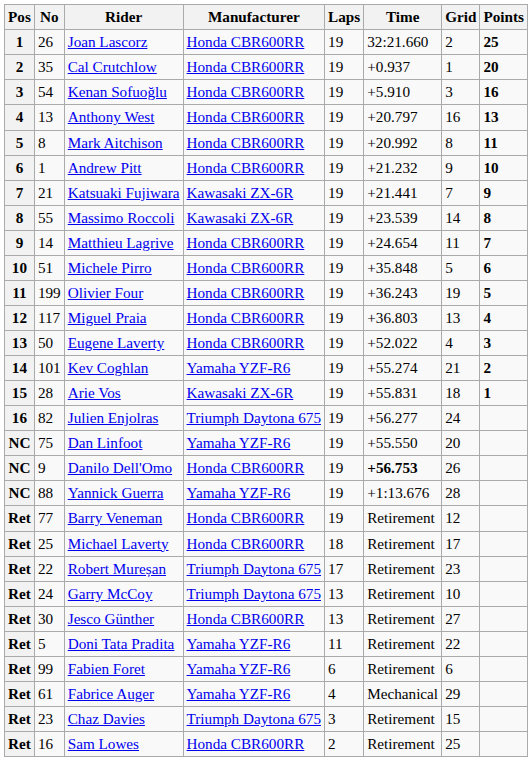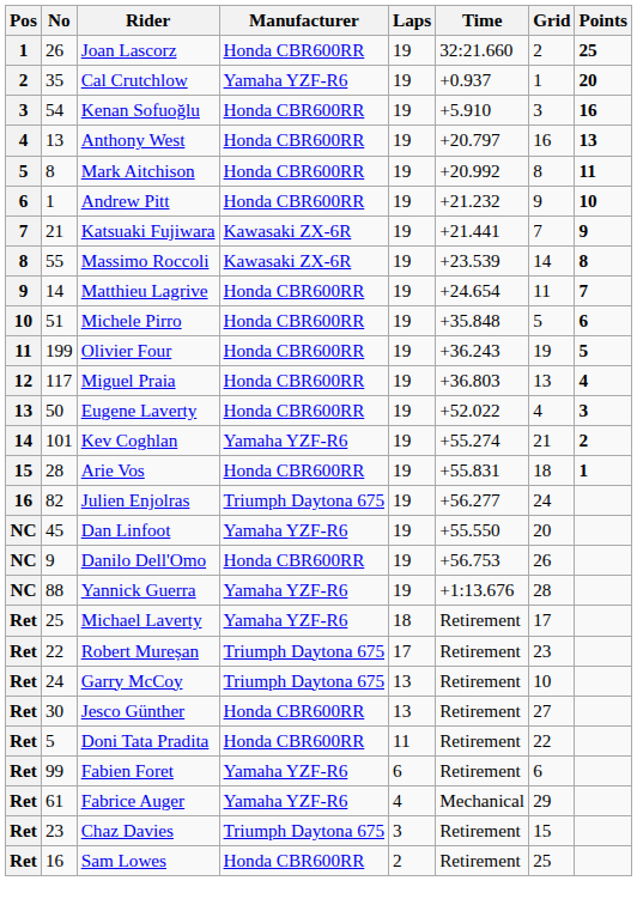 <table class="wikitable" style="font-size: 95%;">
 <tr>
 <th>Pos</th>
 <th>No</th>
 <th>Rider</th>
 <th>Manufacturer</th>
 <th>Laps</th>
 <th>Time</th>
 <th>Grid</th>
 <th>Points</th>
 </tr>
 <tr>
 <th>1</th>
 <td>26</td>
 <td> <a href='#'>Joan Lascorz</a></td>
 <td><a href='#'>Honda CBR600RR</a></td>
 <td>19</td>
 <td>32:21.660</td>
 <td>2</td>
 <td><strong>25</strong></td>
 </tr>
 <tr>
 <th>2</th>
 <td>35</td>
 <td> <a href='#'>Cal Crutchlow</a></td>
-<td><a href='#'>Honda CBR600RR</a></td>
+<td><a href='#'>Yamaha YZF-R6</a></td>
 <td>19</td>
 <td>+0.937</td>
 <td>1</td>
 <td><strong>20</strong></td>
 </tr>
 <tr>
 <th>3</th>
 <td>54</td>
 <td> <a href='#'>Kenan Sofuoğlu</a></td>
 <td><a href='#'>Honda CBR600RR</a></td>
 <td>19</td>
 <td>+5.910</td>
 <td>3</td>
 <td><strong>16</strong></td>
 </tr>
 <tr>
 <th>4</th>
 <td>13</td>
 <td> <a href='#'>Anthony West</a></td>
 <td><a href='#'>Honda CBR600RR</a></td>
 <td>19</td>
 <td>+20.797</td>
 <td>16</td>
 <td><strong>13</strong></td>
 </tr>
 <tr>
 <th>5</th>
 <td>8</td>
 <td> <a href='#'>Mark Aitchison</a></td>
 <td><a href='#'>Honda CBR600RR</a></td>
 <td>19</td>
 <td>+20.992</td>
 <td>8</td>
 <td><strong>11</strong></td>
 </tr>
 <tr>
 <th>6</th>
 <td>1</td>
 <td> <a href='#'>Andrew Pitt</a></td>
 <td><a href='#'>Honda CBR600RR</a></td>
 <td>19</td>
 <td>+21.232</td>
 <td>9</td>
 <td><strong>10</strong></td>
 </tr>
 <tr>
 <th>7</th>
 <td>21</td>
 <td> <a href='#'>Katsuaki Fujiwara</a></td>
 <td><a href='#'>Kawasaki ZX-6R</a></td>
 <td>19</td>
 <td>+21.441</td>
 <td>7</td>
 <td><strong>9</strong></td>
 </tr>
 <tr>
 <th>8</th>
 <td>55</td>
 <td> <a href='#'>Massimo Roccoli</a></td>
 <td><a href='#'>Kawasaki ZX-6R</a></td>
 <td>19</td>
 <td>+23.539</td>
 <td>14</td>
 <td><strong>8</strong></td>
 </tr>
 <tr>
 <th>9</th>
 <td>14</td>
 <td> <a href='#'>Matthieu Lagrive</a></td>
 <td><a href='#'>Honda CBR600RR</a></td>
 <td>19</td>
 <td>+24.654</td>
 <td>11</td>
 <td><strong>7</strong></td>
 </tr>
 <tr>
 <th>10</th>
 <td>51</td>
 <td> <a href='#'>Michele Pirro</a></td>
 <td><a href='#'>Honda CBR600RR</a></td>
 <td>19</td>
 <td>+35.848</td>
 <td>5</td>
 <td><strong>6</strong></td>
 </tr>
 <tr>
 <th>11</th>
 <td>199</td>
 <td> <a href='#'>Olivier Four</a></td>
 <td><a href='#'>Honda CBR600RR</a></td>
 <td>19</td>
 <td>+36.243</td>
 <td>19</td>
 <td><strong>5</strong></td>
 </tr>
 <tr>
 <th>12</th>
 <td>117</td>
 <td> <a href='#'>Miguel Praia</a></td>
 <td><a href='#'>Honda CBR600RR</a></td>
 <td>19</td>
 <td>+36.803</td>
 <td>13</td>
 <td><strong>4</strong></td>
 </tr>
 <tr>
 <th>13</th>
 <td>50</td>
 <td> <a href='#'>Eugene Laverty</a></td>
 <td><a href='#'>Honda CBR600RR</a></td>
 <td>19</td>
 <td>+52.022</td>
 <td>4</td>
 <td><strong>3</strong></td>
 </tr>
 <tr>
 <th>14</th>
 <td>101</td>
 <td> <a href='#'>Kev Coghlan</a></td>
 <td><a href='#'>Yamaha YZF-R6</a></td>
 <td>19</td>
 <td>+55.274</td>
 <td>21</td>
 <td><strong>2</strong></td>
 </tr>
 <tr>
 <th>15</th>
 <td>28</td>
 <td> <a href='#'>Arie Vos</a></td>
-<td><a href='#'>Kawasaki ZX-6R</a></td>
+<td><a href='#'>Honda CBR600RR</a></td>
 <td>19</td>
 <td>+55.831</td>
 <td>18</td>
 <td><strong>1</strong></td>
 </tr>
 <tr>
 <th>16</th>
 <td>82</td>
 <td> <a href='#'>Julien Enjolras</a></td>
 <td><a href='#'>Triumph Daytona 675</a></td>
 <td>19</td>
 <td>+56.277</td>
 <td>24</td>
 <td></td>
 </tr>
 <tr>
 <th>NC</th>
-<td>75</td>
+<td>45</td>
 <td> <a href='#'>Dan Linfoot</a></td>
 <td><a href='#'>Yamaha YZF-R6</a></td>
 <td>19</td>
 <td>+55.550</td>
 <td>20</td>
 <td></td>
 </tr>
 <tr>
 <th>NC</th>
 <td>9</td>
 <td> <a href='#'>Danilo Dell'Omo</a></td>
 <td><a href='#'>Honda CBR600RR</a></td>
 <td>19</td>
-<td><strong>+56.753</strong></td>
+<td>+56.753</td>
 <td>26</td>
 <td></td>
 </tr>
 <tr>
 <th>NC</th>
 <td>88</td>
 <td> <a href='#'>Yannick Guerra</a></td>
 <td><a href='#'>Yamaha YZF-R6</a></td>
 <td>19</td>
 <td>+1:13.676</td>
 <td>28</td>
 <td></td>
 </tr>
 <tr>
 <th>Ret</th>
-<td>77</td>
-<td> <a href='#'>Barry Veneman</a></td>
-<td><a href='#'>Honda CBR600RR</a></td>
-<td>19</td>
-<td>Retirement</td>
-<td>12</td>
-<td></td>
-</tr>
-<tr>
-<th>Ret</th>
 <td>25</td>
 <td> <a href='#'>Michael Laverty</a></td>
-<td><a href='#'>Honda CBR600RR</a></td>
+<td><a href='#'>Yamaha YZF-R6</a></td>
 <td>18</td>
 <td>Retirement</td>
 <td>17</td>
 <td></td>
 </tr>
 <tr>
 <th>Ret</th>
 <td>22</td>
 <td> <a href='#'>Robert Mureșan</a></td>
 <td><a href='#'>Triumph Daytona 675</a></td>
 <td>17</td>
 <td>Retirement</td>
 <td>23</td>
 <td></td>
 </tr>
 <tr>
 <th>Ret</th>
 <td>24</td>
 <td> <a href='#'>Garry McCoy</a></td>
 <td><a href='#'>Triumph Daytona 675</a></td>
 <td>13</td>
 <td>Retirement</td>
 <td>10</td>
 <td></td>
 </tr>
 <tr>
 <th>Ret</th>
 <td>30</td>
 <td> <a href='#'>Jesco Günther</a></td>
 <td><a href='#'>Honda CBR600RR</a></td>
 <td>13</td>
 <td>Retirement</td>
 <td>27</td>
 <td></td>
 </tr>
 <tr>
 <th>Ret</th>
 <td>5</td>
 <td> <a href='#'>Doni Tata Pradita</a></td>
-<td><a href='#'>Yamaha YZF-R6</a></td>
+<td><a href='#'>Honda CBR600RR</a></td>
 <td>11</td>
 <td>Retirement</td>
 <td>22</td>
 <td></td>
 </tr>
 <tr>
 <th>Ret</th>
 <td>99</td>
 <td> <a href='#'>Fabien Foret</a></td>
 <td><a href='#'>Yamaha YZF-R6</a></td>
 <td>6</td>
 <td>Retirement</td>
 <td>6</td>
 <td></td>
 </tr>
 <tr>
 <th>Ret</th>
 <td>61</td>
 <td> <a href='#'>Fabrice Auger</a></td>
 <td><a href='#'>Yamaha YZF-R6</a></td>
 <td>4</td>
 <td>Mechanical</td>
 <td>29</td>
 <td></td>
 </tr>
 <tr>
 <th>Ret</th>
 <td>23</td>
 <td> <a href='#'>Chaz Davies</a></td>
 <td><a href='#'>Triumph Daytona 675</a></td>
 <td>3</td>
 <td>Retirement</td>
 <td>15</td>
 <td></td>
 </tr>
 <tr>
 <th>Ret</th>
 <td>16</td>
 <td> <a href='#'>Sam Lowes</a></td>
 <td><a href='#'>Honda CBR600RR</a></td>
 <td>2</td>
 <td>Retirement</td>
 <td>25</td>
 <td></td>
 </tr>
 </table>
